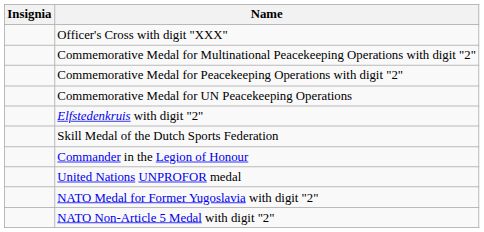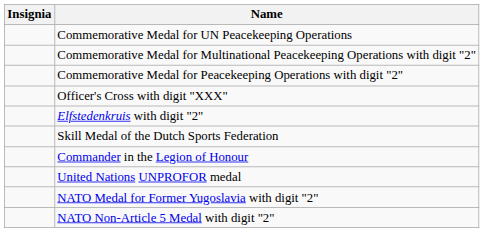 <table class="wikitable">
 <tr>
 <th>Insignia</th>
 <th>Name</th>
 </tr>
 <tr>
 <td></td>
-<td>Officer's Cross with digit "XXX"</td>
+<td>Commemorative Medal for UN Peacekeeping Operations</td>
 </tr>
 <tr>
 <td></td>
 <td>Commemorative Medal for Multinational Peacekeeping Operations with digit "2"</td>
 </tr>
 <tr>
 <td></td>
 <td>Commemorative Medal for Peacekeeping Operations with digit "2"</td>
 </tr>
 <tr>
 <td></td>
-<td>Commemorative Medal for UN Peacekeeping Operations</td>
+<td>Officer's Cross with digit "XXX"</td>
 </tr>
 <tr>
 <td></td>
 <td><a href='#'><em>Elfstedenkruis</em></a> with digit "2"</td>
 </tr>
 <tr>
 <td></td>
 <td>Skill Medal of the Dutch Sports Federation</td>
 </tr>
 <tr>
 <td></td>
 <td><a href='#'>Commander</a> in the <a href='#'>Legion of Honour</a></td>
 </tr>
 <tr>
 <td></td>
 <td><a href='#'>United Nations</a> <a href='#'>UNPROFOR</a> medal</td>
 </tr>
 <tr>
 <td></td>
 <td><a href='#'>NATO Medal for Former Yugoslavia</a> with digit "2"</td>
 </tr>
 <tr>
 <td></td>
 <td><a href='#'>NATO Non-Article 5 Medal</a> with digit "2"</td>
 </tr>
 </table>
